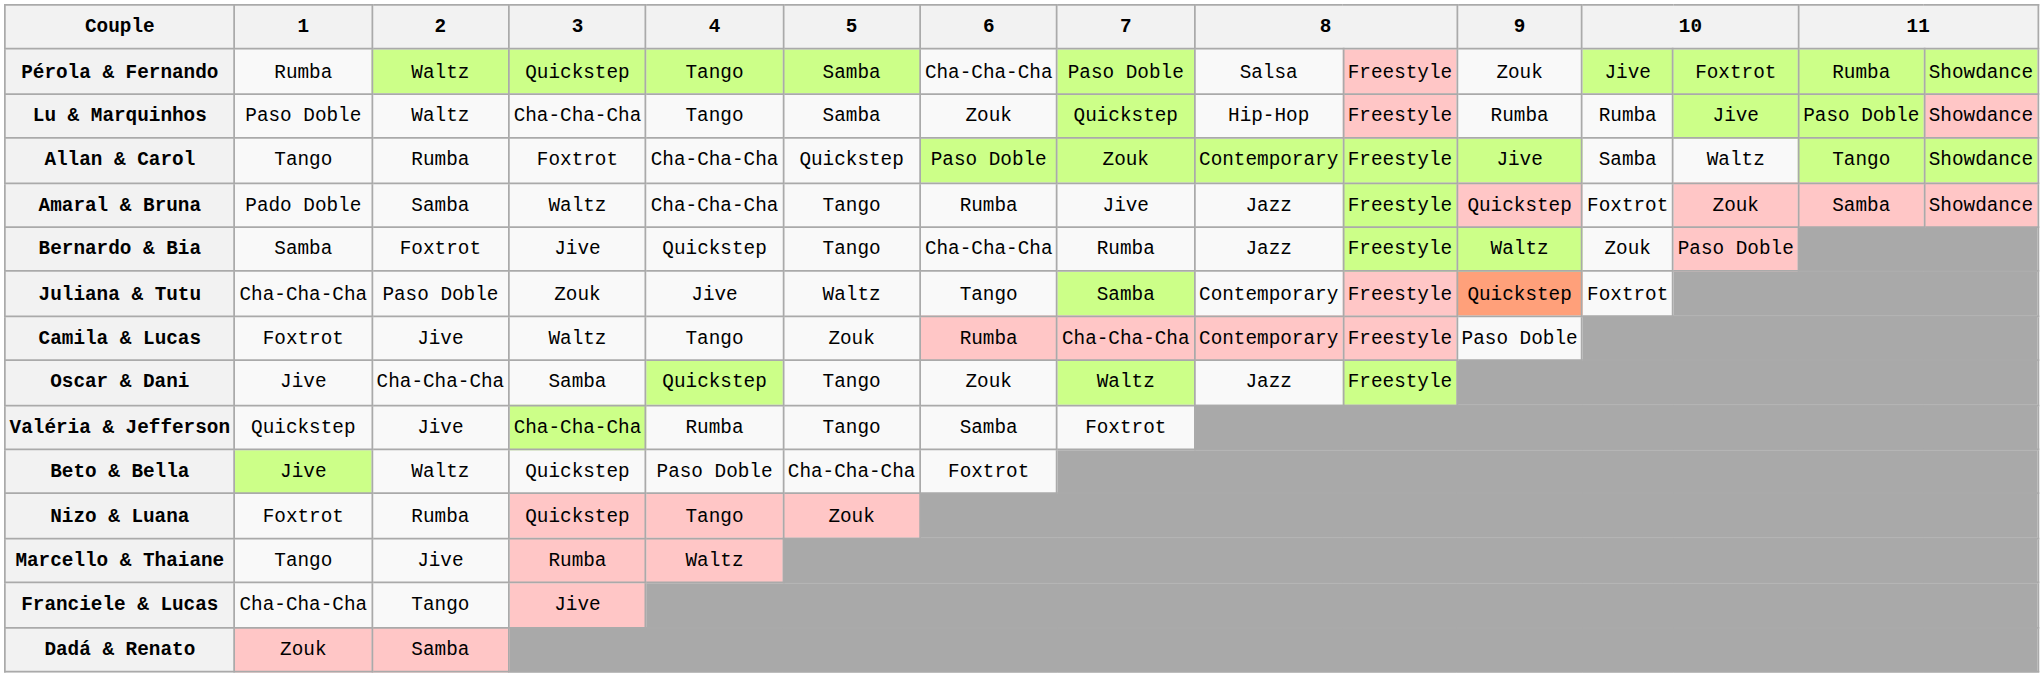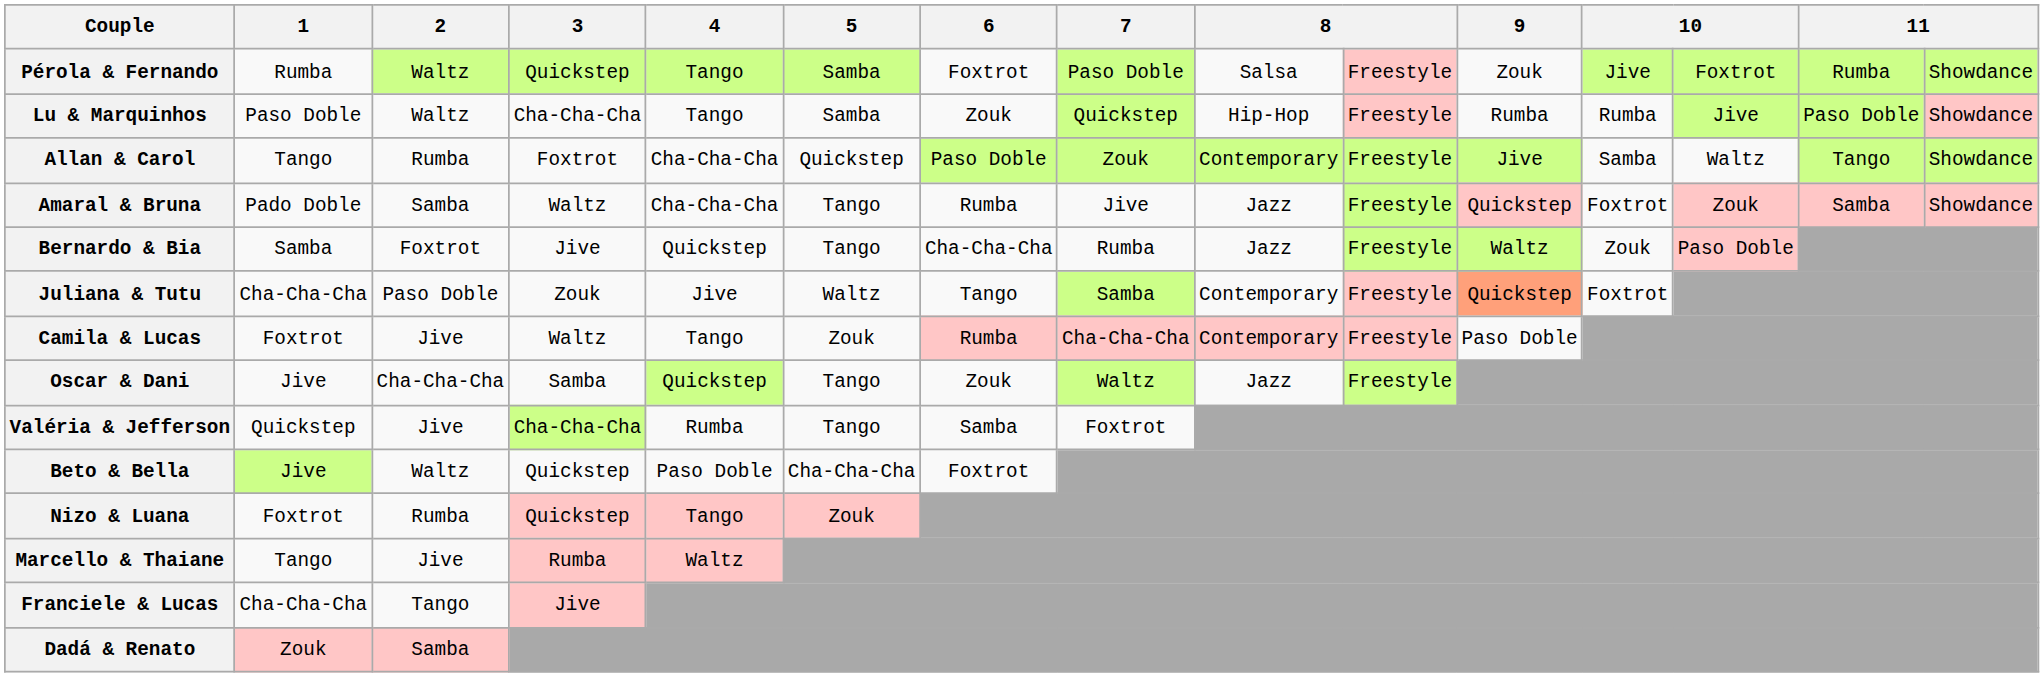 <table class="wikitable" style="text-align:center; font-size:85%; line-height:20px">
 <tr>
 <th>Couple</th>
 <th>1</th>
 <th>2</th>
 <th>3</th>
 <th>4</th>
 <th>5</th>
 <th>6</th>
 <th>7</th>
 <th colspan=2>8</th>
 <th>9</th>
 <th colspan=2>10</th>
 <th colspan=2>11</th>
 </tr>
 <tr>
 <th>Pérola & Fernando</th>
 <td>Rumba</td>
 <td style="background:#ccff88;">Waltz</td>
 <td style="background:#ccff88;">Quickstep</td>
 <td style="background:#ccff88;">Tango</td>
 <td style="background:#ccff88;">Samba</td>
-<td>Cha-Cha-Cha</td>
+<td>Foxtrot</td>
 <td style="background:#ccff88;">Paso Doble</td>
 <td>Salsa</td>
 <td style="background:#ffc6c6;">Freestyle<br></td>
 <td>Zouk</td>
 <td style="background:#ccff88;">Jive</td>
 <td style="background:#ccff88;">Foxtrot</td>
 <td style="background:#ccff88;">Rumba</td>
 <td style="background:#ccff88;">Showdance</td>
 </tr>
 <tr>
 <th>Lu & Marquinhos</th>
 <td>Paso Doble</td>
 <td>Waltz</td>
 <td>Cha-Cha-Cha</td>
 <td>Tango</td>
 <td>Samba</td>
 <td>Zouk</td>
 <td style="background:#ccff88;">Quickstep</td>
 <td>Hip-Hop</td>
 <td style="background:#ffc6c6;">Freestyle<br></td>
 <td>Rumba</td>
 <td>Rumba</td>
 <td style="background:#ccff88;">Jive</td>
 <td style="background:#ccff88;">Paso Doble</td>
 <td style="background:#ffc6c6;">Showdance</td>
 </tr>
 <tr>
 <th>Allan & Carol</th>
 <td>Tango</td>
 <td>Rumba</td>
 <td>Foxtrot</td>
 <td>Cha-Cha-Cha</td>
 <td>Quickstep</td>
 <td style="background:#ccff88;">Paso Doble</td>
 <td style="background:#ccff88;">Zouk</td>
 <td style="background:#ccff88;">Contemporary</td>
 <td style="background:#ccff88;">Freestyle<br></td>
 <td style="background:#ccff88;">Jive</td>
 <td>Samba</td>
 <td>Waltz</td>
 <td style="background:#ccff88;">Tango</td>
 <td style="background:#ccff88;">Showdance</td>
 </tr>
 <tr>
 <th>Amaral & Bruna</th>
 <td>Pado Doble</td>
 <td>Samba</td>
 <td>Waltz</td>
 <td>Cha-Cha-Cha</td>
 <td>Tango</td>
 <td>Rumba</td>
 <td>Jive</td>
 <td>Jazz</td>
 <td style="background:#ccff88;">Freestyle<br></td>
 <td style="background:#ffc6c6;">Quickstep</td>
 <td>Foxtrot</td>
 <td style="background:#ffc6c6;">Zouk</td>
 <td style="background:#ffc6c6;">Samba</td>
 <td style="background:#ffc6c6;">Showdance</td>
 </tr>
 <tr>
 <th>Bernardo & Bia</th>
 <td>Samba</td>
 <td>Foxtrot</td>
 <td>Jive</td>
 <td>Quickstep</td>
 <td>Tango</td>
 <td>Cha-Cha-Cha</td>
 <td>Rumba</td>
 <td>Jazz</td>
 <td style="background:#ccff88;">Freestyle<br></td>
 <td style="background:#ccff88;">Waltz</td>
 <td>Zouk</td>
 <td style="background:#ffc6c6;">Paso Doble</td>
 <td colspan="3" style="background:darkgrey"></td>
 </tr>
 <tr>
 <th>Juliana & Tutu</th>
 <td>Cha-Cha-Cha</td>
 <td>Paso Doble</td>
 <td>Zouk</td>
 <td>Jive</td>
 <td>Waltz</td>
 <td>Tango</td>
 <td style="background:#ccff88;">Samba</td>
 <td>Contemporary</td>
 <td style="background:#ffc6c6;">Freestyle<br></td>
 <td style="background: lightsalmon;">Quickstep</td>
 <td>Foxtrot</td>
 <td colspan="4" style="background:darkgrey"></td>
 </tr>
 <tr>
 <th>Camila & Lucas</th>
 <td>Foxtrot</td>
 <td>Jive</td>
 <td>Waltz</td>
 <td>Tango</td>
 <td>Zouk</td>
 <td style="background:#ffc6c6;">Rumba</td>
 <td style="background:#ffc6c6;">Cha-Cha-Cha</td>
 <td style="background:#ffc6c6;">Contemporary</td>
 <td style="background:#ffc6c6;">Freestyle<br></td>
 <td>Paso Doble</td>
 <td colspan="6" style="background:darkgrey"></td>
 </tr>
 <tr>
 <th>Oscar & Dani</th>
 <td>Jive</td>
 <td>Cha-Cha-Cha</td>
 <td>Samba</td>
 <td style="background:#ccff88;">Quickstep</td>
 <td>Tango</td>
 <td>Zouk</td>
 <td style="background:#ccff88;">Waltz</td>
 <td>Jazz</td>
 <td style="background:#ccff88;">Freestyle<br></td>
 <td colspan="6" style="background:darkgrey"></td>
 </tr>
 <tr>
 <th>Valéria & Jefferson</th>
 <td>Quickstep</td>
 <td>Jive</td>
 <td style="background:#ccff88;">Cha-Cha-Cha</td>
 <td>Rumba</td>
 <td>Tango</td>
 <td>Samba</td>
 <td>Foxtrot</td>
 <td colspan="8" style="background:darkgrey"></td>
 </tr>
 <tr>
 <th>Beto & Bella</th>
 <td style="background:#ccff88;">Jive</td>
 <td>Waltz</td>
 <td>Quickstep</td>
 <td>Paso Doble</td>
 <td>Cha-Cha-Cha</td>
 <td>Foxtrot</td>
 <td colspan="9" style="background:darkgrey"></td>
 </tr>
 <tr>
 <th>Nizo & Luana</th>
 <td>Foxtrot</td>
 <td>Rumba</td>
 <td style="background:#ffc6c6;">Quickstep</td>
 <td style="background:#ffc6c6;">Tango</td>
 <td style="background:#ffc6c6;">Zouk</td>
 <td colspan="10" style="background:darkgrey"></td>
 </tr>
 <tr>
 <th>Marcello & Thaiane</th>
 <td>Tango</td>
 <td>Jive</td>
 <td style="background:#ffc6c6;">Rumba</td>
 <td style="background:#ffc6c6;">Waltz</td>
 <td colspan="11" style="background:darkgrey"></td>
 </tr>
 <tr>
 <th>Franciele & Lucas</th>
 <td>Cha-Cha-Cha</td>
 <td>Tango</td>
 <td style="background:#ffc6c6;">Jive</td>
 <td colspan="12" style="background:darkgrey"></td>
 </tr>
 <tr>
 <th>Dadá & Renato</th>
 <td style="background:#ffc6c6;">Zouk</td>
 <td style="background:#ffc6c6;">Samba</td>
 <td colspan="13" style="background:darkgrey"></td>
 </tr>
 </table>
